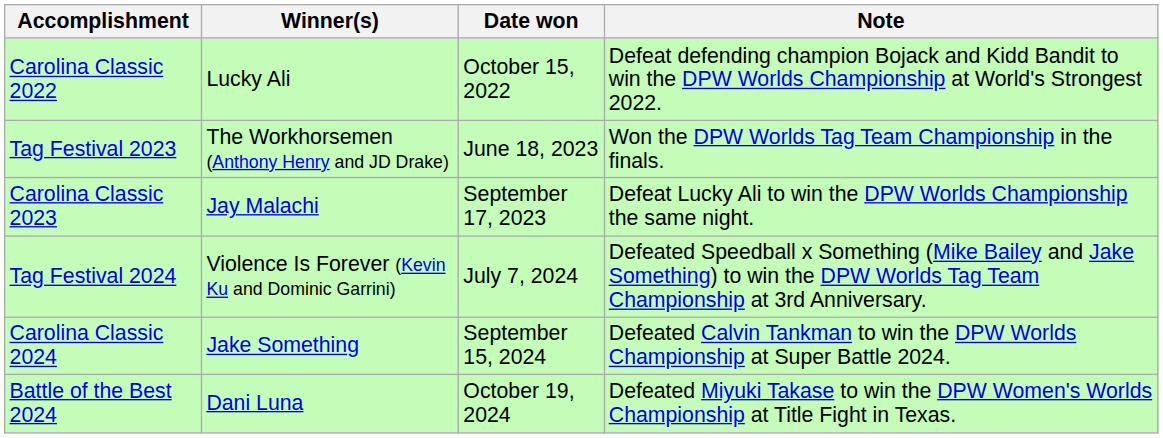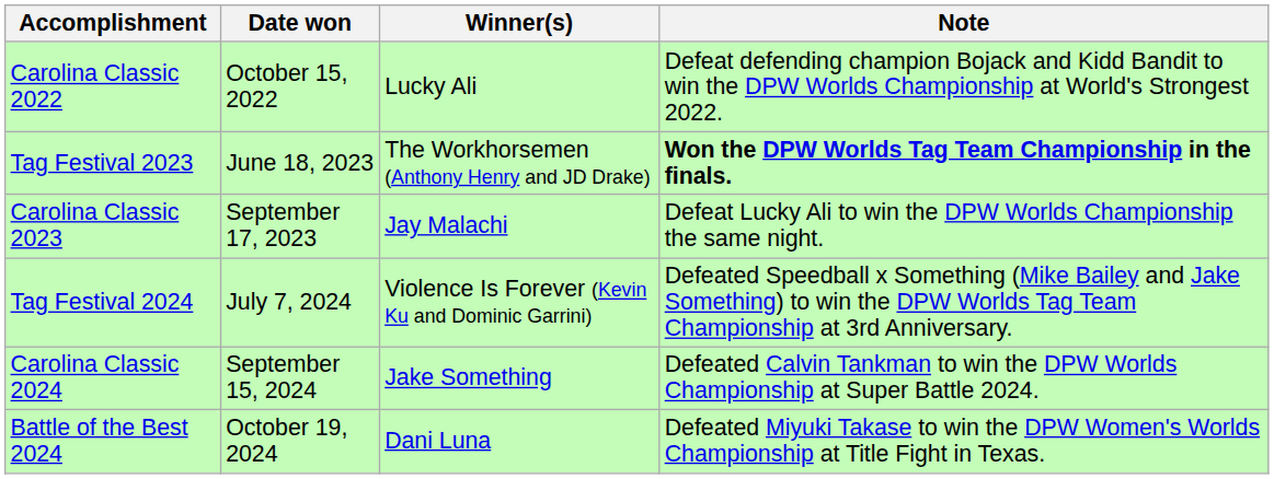 <table class="wikitable">
 <tr>
 <th>Accomplishment</th>
+<th>Date won</th>
 <th>Winner(s)</th>
-<th>Date won</th>
 <th>Note</th>
 </tr>
 <tr align= bgcolor=#ccffcc style="background:#c3fdb8;">
 <td><a href='#'>Carolina Classic 2022</a></td>
+<td>October 15, 2022</td>
 <td>Lucky Ali</td>
-<td>October 15, 2022</td>
 <td>Defeat defending champion Bojack and Kidd Bandit to win the <a href='#'>DPW Worlds Championship</a> at World's Strongest 2022.</td>
 </tr>
 <tr align= bgcolor=#ccffcc style="background:#c3fdb8;">
 <td><a href='#'>Tag Festival 2023</a></td>
+<td>June 18, 2023</td>
 <td>The Workhorsemen <small>(<a href='#'>Anthony Henry</a> and JD Drake)</small></td>
-<td>June 18, 2023</td>
-<td>Won the <a href='#'>DPW Worlds Tag Team Championship</a> in the finals.</td>
+<td><strong>Won the <a href='#'>DPW Worlds Tag Team Championship</a> in the finals.</strong></td>
 </tr>
 <tr align= bgcolor=#ccffcc style="background:#c3fdb8;">
 <td><a href='#'>Carolina Classic 2023</a></td>
+<td>September 17, 2023</td>
 <td><a href='#'>Jay Malachi</a></td>
-<td>September 17, 2023</td>
 <td>Defeat Lucky Ali to win the <a href='#'>DPW Worlds Championship</a> the same night.</td>
 </tr>
 <tr align= bgcolor=#ccffcc style="background:#c3fdb8;">
 <td><a href='#'>Tag Festival 2024</a></td>
+<td>July 7, 2024</td>
 <td>Violence Is Forever <small>(<a href='#'>Kevin Ku</a> and Dominic Garrini)</small></td>
-<td>July 7, 2024</td>
 <td>Defeated Speedball x Something (<a href='#'>Mike Bailey</a> and <a href='#'>Jake Something</a>) to win the <a href='#'>DPW Worlds Tag Team Championship</a> at 3rd Anniversary.</td>
 </tr>
 <tr align= bgcolor=#ccffcc style="background:#c3fdb8;">
 <td><a href='#'>Carolina Classic 2024</a></td>
+<td>September 15, 2024</td>
 <td><a href='#'>Jake Something</a></td>
-<td>September 15, 2024</td>
 <td>Defeated <a href='#'>Calvin Tankman</a> to win the <a href='#'>DPW Worlds Championship</a> at Super Battle 2024.</td>
 </tr>
 <tr align= bgcolor=#ccffcc style="background:#c3fdb8;">
 <td><a href='#'>Battle of the Best 2024</a></td>
+<td>October 19, 2024</td>
 <td><a href='#'>Dani Luna</a></td>
-<td>October 19, 2024</td>
 <td>Defeated <a href='#'>Miyuki Takase</a> to win the <a href='#'>DPW Women's Worlds Championship</a> at Title Fight in Texas.</td>
 </tr>
 </table>
